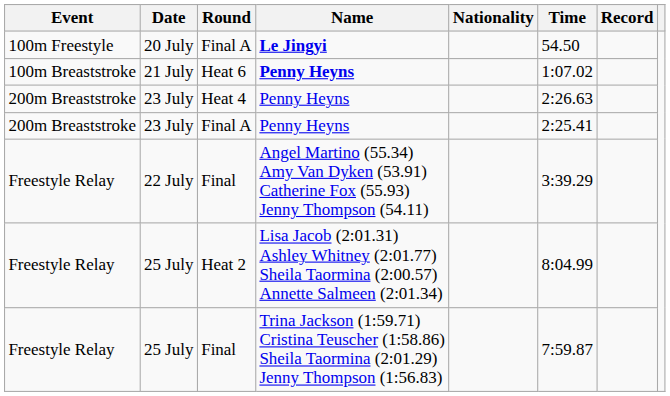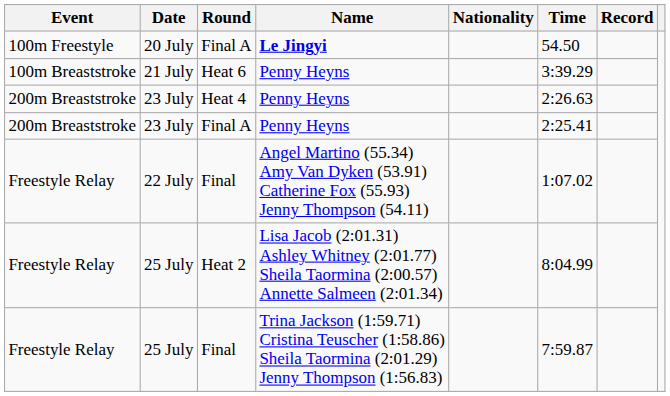 <table class="wikitable sortable">
 <tr>
 <th>Event</th>
 <th>Date</th>
 <th>Round</th>
 <th>Name</th>
 <th>Nationality</th>
 <th>Time</th>
 <th>Record</th>
 <th></th>
 </tr>
 <tr>
 <td>100m Freestyle</td>
 <td>20 July</td>
 <td>Final A</td>
 <td align="left"><strong><a href='#'>Le Jingyi</a></strong></td>
 <td align="left"></td>
 <td>54.50</td>
 <td></td>
 </tr>
 <tr>
 <td>100m Breaststroke</td>
 <td>21 July</td>
 <td>Heat 6</td>
-<td align="left"><strong><a href='#'>Penny Heyns</a></strong></td>
+<td align="left"><a href='#'>Penny Heyns</a></td>
 <td align="left"></td>
-<td>1:07.02</td>
+<td>3:39.29</td>
 <td></td>
 </tr>
 <tr>
 <td>200m Breaststroke</td>
 <td>23 July</td>
 <td>Heat 4</td>
 <td align="left"><a href='#'>Penny Heyns</a></td>
 <td align="left"></td>
 <td>2:26.63</td>
 <td></td>
 </tr>
 <tr>
 <td>200m Breaststroke</td>
 <td>23 July</td>
 <td>Final A</td>
 <td align="left"><a href='#'>Penny Heyns</a></td>
 <td align="left"></td>
 <td>2:25.41</td>
 <td></td>
 </tr>
 <tr>
 <td> Freestyle Relay</td>
 <td>22 July</td>
 <td>Final</td>
 <td align=left><a href='#'>Angel Martino</a> (55.34)<br><a href='#'>Amy Van Dyken</a> (53.91)<br><a href='#'>Catherine Fox</a> (55.93)<br><a href='#'>Jenny Thompson</a> (54.11)</td>
 <td align=left></td>
-<td>3:39.29</td>
+<td>1:07.02</td>
 <td></td>
 </tr>
 <tr>
 <td> Freestyle Relay</td>
 <td>25 July</td>
 <td>Heat 2</td>
 <td align=left><a href='#'>Lisa Jacob</a> (2:01.31)<br><a href='#'>Ashley Whitney</a> (2:01.77)<br><a href='#'>Sheila Taormina</a> (2:00.57)<br><a href='#'>Annette Salmeen</a> (2:01.34)</td>
 <td align=left></td>
 <td>8:04.99</td>
 <td></td>
 </tr>
 <tr>
 <td> Freestyle Relay</td>
 <td>25 July</td>
 <td>Final</td>
 <td align=left><a href='#'>Trina Jackson</a> (1:59.71)<br><a href='#'>Cristina Teuscher</a> (1:58.86)<br><a href='#'>Sheila Taormina</a> (2:01.29)<br><a href='#'>Jenny Thompson</a> (1:56.83)</td>
 <td align=left></td>
 <td>7:59.87</td>
 <td></td>
 </tr>
 </table>
